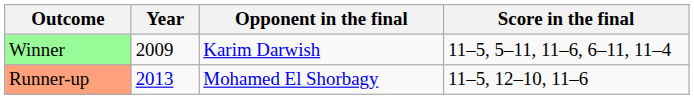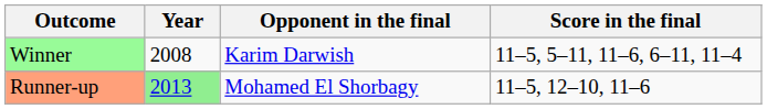 <table class="sortable wikitable">
 <tr>
 <th width="100">Outcome</th>
 <th width="50">Year</th>
 <th width="200">Opponent in the final</th>
 <th width="200">Score in the final</th>
 </tr>
 <tr>
 <td bgcolor="98FB98">Winner</td>
-<td>2009</td>
+<td>2008</td>
 <td>   <a href='#'>Karim Darwish</a></td>
 <td>11–5, 5–11, 11–6, 6–11, 11–4</td>
 </tr>
 <tr>
 <td bgcolor="ffa07a">Runner-up</td>
-<td><a href='#'>2013</a></td>
+<td style="background: lightgreen;"><a href='#'>2013</a></td>
 <td>   <a href='#'>Mohamed El Shorbagy</a></td>
 <td>11–5, 12–10, 11–6</td>
 </tr>
 </table>
